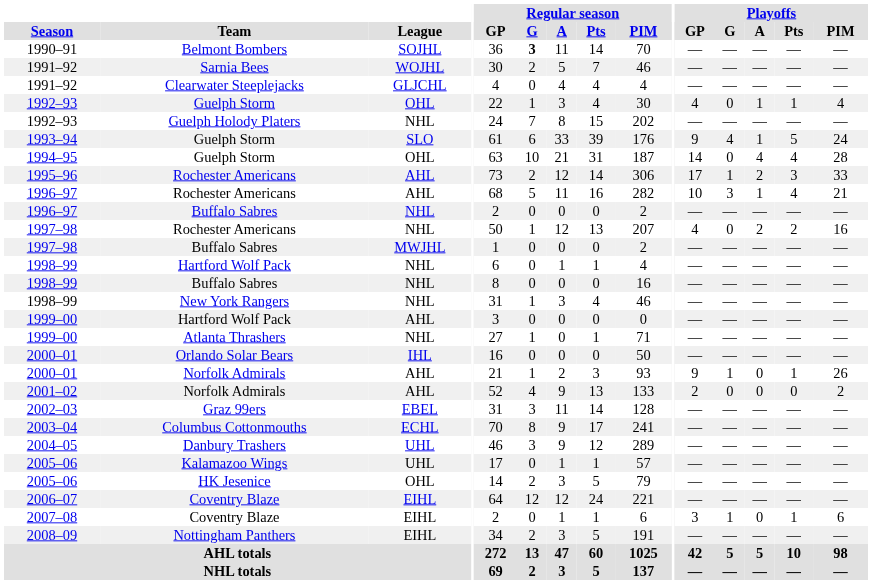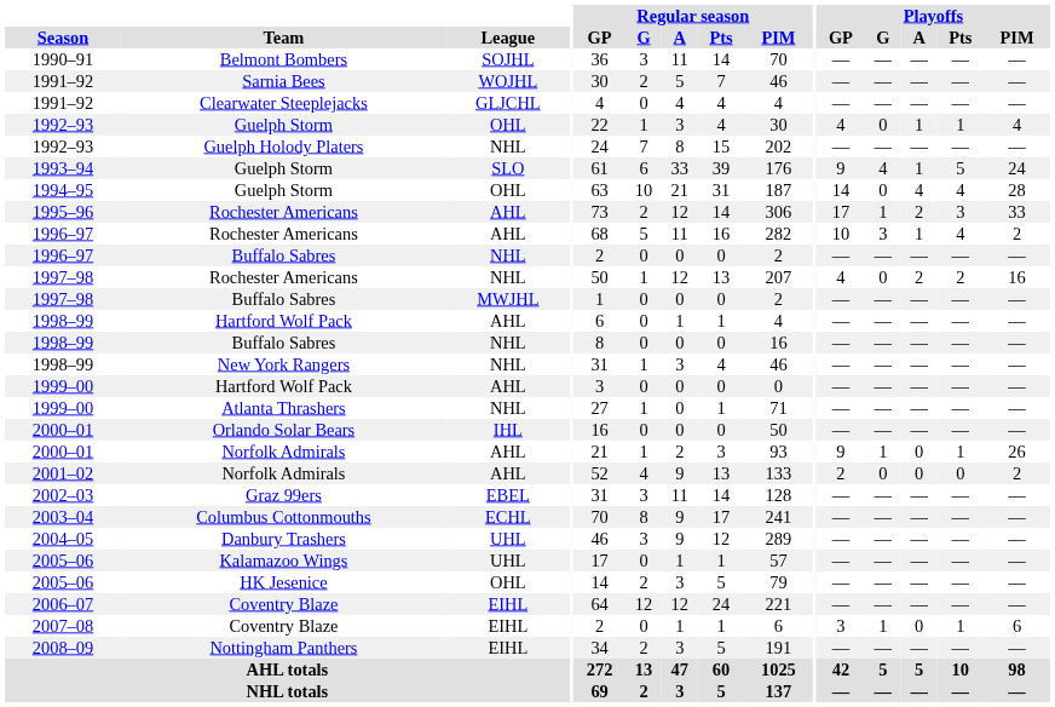 <table border="0" cellpadding="1" cellspacing="0" style="text-align:center; width:60em">
 <tr bgcolor="#e0e0e0">
 <th colspan="3" bgcolor="#ffffff"></th>
 <th rowspan="100" bgcolor="#ffffff"></th>
 <th colspan="5"><a href='#'>Regular season</a></th>
 <th rowspan="100" bgcolor="#ffffff"></th>
 <th colspan="5"><a href='#'>Playoffs</a></th>
 </tr>
 <tr bgcolor="#e0e0e0">
 <th><a href='#'>Season</a></th>
 <th>Team</th>
 <th>League</th>
 <th>GP</th>
 <th><a href='#'>G</a></th>
 <th><a href='#'>A</a></th>
 <th><a href='#'>Pts</a></th>
 <th><a href='#'>PIM</a></th>
 <th>GP</th>
 <th>G</th>
 <th>A</th>
 <th>Pts</th>
 <th>PIM</th>
 </tr>
 <tr>
 <td>1990–91</td>
 <td><a href='#'>Belmont Bombers</a></td>
 <td><a href='#'>SOJHL</a></td>
 <td>36</td>
-<td><strong>3</strong></td>
+<td>3</td>
 <td>11</td>
 <td>14</td>
 <td>70</td>
 <td>—</td>
 <td>—</td>
 <td>—</td>
 <td>—</td>
 <td>—</td>
 </tr>
 <tr bgcolor="#f0f0f0">
 <td>1991–92</td>
 <td><a href='#'>Sarnia Bees</a></td>
 <td><a href='#'>WOJHL</a></td>
 <td>30</td>
 <td>2</td>
 <td>5</td>
 <td>7</td>
 <td>46</td>
 <td>—</td>
 <td>—</td>
 <td>—</td>
 <td>—</td>
 <td>—</td>
 </tr>
 <tr>
 <td>1991–92</td>
 <td><a href='#'>Clearwater Steeplejacks</a></td>
 <td><a href='#'>GLJCHL</a></td>
 <td>4</td>
 <td>0</td>
 <td>4</td>
 <td>4</td>
 <td>4</td>
 <td>—</td>
 <td>—</td>
 <td>—</td>
 <td>—</td>
 <td>—</td>
 </tr>
 <tr bgcolor="#f0f0f0">
 <td><a href='#'>1992–93</a></td>
 <td><a href='#'>Guelph Storm</a></td>
 <td><a href='#'>OHL</a></td>
 <td>22</td>
 <td>1</td>
 <td>3</td>
 <td>4</td>
 <td>30</td>
 <td>4</td>
 <td>0</td>
 <td>1</td>
 <td>1</td>
 <td>4</td>
 </tr>
 <tr>
 <td>1992–93</td>
 <td><a href='#'>Guelph Holody Platers</a></td>
 <td>NHL</td>
 <td>24</td>
 <td>7</td>
 <td>8</td>
 <td>15</td>
 <td>202</td>
 <td>—</td>
 <td>—</td>
 <td>—</td>
 <td>—</td>
 <td>—</td>
 </tr>
 <tr bgcolor="#f0f0f0">
 <td><a href='#'>1993–94</a></td>
 <td>Guelph Storm</td>
 <td><a href='#'>SLO</a></td>
 <td>61</td>
 <td>6</td>
 <td>33</td>
 <td>39</td>
 <td>176</td>
 <td>9</td>
 <td>4</td>
 <td>1</td>
 <td>5</td>
 <td>24</td>
 </tr>
 <tr>
 <td><a href='#'>1994–95</a></td>
 <td>Guelph Storm</td>
 <td>OHL</td>
 <td>63</td>
 <td>10</td>
 <td>21</td>
 <td>31</td>
 <td>187</td>
 <td>14</td>
 <td>0</td>
 <td>4</td>
 <td>4</td>
 <td>28</td>
 </tr>
 <tr bgcolor="#f0f0f0">
 <td><a href='#'>1995–96</a></td>
 <td><a href='#'>Rochester Americans</a></td>
 <td><a href='#'>AHL</a></td>
 <td>73</td>
 <td>2</td>
 <td>12</td>
 <td>14</td>
 <td>306</td>
 <td>17</td>
 <td>1</td>
 <td>2</td>
 <td>3</td>
 <td>33</td>
 </tr>
 <tr>
 <td><a href='#'>1996–97</a></td>
 <td>Rochester Americans</td>
 <td>AHL</td>
 <td>68</td>
 <td>5</td>
 <td>11</td>
 <td>16</td>
 <td>282</td>
 <td>10</td>
 <td>3</td>
 <td>1</td>
 <td>4</td>
-<td>21</td>
+<td>2</td>
 </tr>
 <tr bgcolor="#f0f0f0">
 <td><a href='#'>1996–97</a></td>
 <td><a href='#'>Buffalo Sabres</a></td>
 <td><a href='#'>NHL</a></td>
 <td>2</td>
 <td>0</td>
 <td>0</td>
 <td>0</td>
 <td>2</td>
 <td>—</td>
 <td>—</td>
 <td>—</td>
 <td>—</td>
 <td>—</td>
 </tr>
 <tr>
 <td><a href='#'>1997–98</a></td>
 <td>Rochester Americans</td>
 <td>NHL</td>
 <td>50</td>
 <td>1</td>
 <td>12</td>
 <td>13</td>
 <td>207</td>
 <td>4</td>
 <td>0</td>
 <td>2</td>
 <td>2</td>
 <td>16</td>
 </tr>
 <tr bgcolor="#f0f0f0">
 <td><a href='#'>1997–98</a></td>
 <td>Buffalo Sabres</td>
 <td><a href='#'>MWJHL</a></td>
 <td>1</td>
 <td>0</td>
 <td>0</td>
 <td>0</td>
 <td>2</td>
 <td>—</td>
 <td>—</td>
 <td>—</td>
 <td>—</td>
 <td>—</td>
 </tr>
 <tr>
 <td><a href='#'>1998–99</a></td>
 <td><a href='#'>Hartford Wolf Pack</a></td>
-<td>NHL</td>
+<td>AHL</td>
 <td>6</td>
 <td>0</td>
 <td>1</td>
 <td>1</td>
 <td>4</td>
 <td>—</td>
 <td>—</td>
 <td>—</td>
 <td>—</td>
 <td>—</td>
 </tr>
 <tr bgcolor="#f0f0f0">
 <td><a href='#'>1998–99</a></td>
 <td>Buffalo Sabres</td>
 <td>NHL</td>
 <td>8</td>
 <td>0</td>
 <td>0</td>
 <td>0</td>
 <td>16</td>
 <td>—</td>
 <td>—</td>
 <td>—</td>
 <td>—</td>
 <td>—</td>
 </tr>
 <tr>
 <td>1998–99</td>
 <td><a href='#'>New York Rangers</a></td>
 <td>NHL</td>
 <td>31</td>
 <td>1</td>
 <td>3</td>
 <td>4</td>
 <td>46</td>
 <td>—</td>
 <td>—</td>
 <td>—</td>
 <td>—</td>
 <td>—</td>
 </tr>
 <tr bgcolor="#f0f0f0">
 <td><a href='#'>1999–00</a></td>
 <td>Hartford Wolf Pack</td>
 <td>AHL</td>
 <td>3</td>
 <td>0</td>
 <td>0</td>
 <td>0</td>
 <td>0</td>
 <td>—</td>
 <td>—</td>
 <td>—</td>
 <td>—</td>
 <td>—</td>
 </tr>
 <tr>
 <td><a href='#'>1999–00</a></td>
 <td><a href='#'>Atlanta Thrashers</a></td>
 <td>NHL</td>
 <td>27</td>
 <td>1</td>
 <td>0</td>
 <td>1</td>
 <td>71</td>
 <td>—</td>
 <td>—</td>
 <td>—</td>
 <td>—</td>
 <td>—</td>
 </tr>
 <tr bgcolor="#f0f0f0">
 <td><a href='#'>2000–01</a></td>
 <td><a href='#'>Orlando Solar Bears</a></td>
 <td><a href='#'>IHL</a></td>
 <td>16</td>
 <td>0</td>
 <td>0</td>
 <td>0</td>
 <td>50</td>
 <td>—</td>
 <td>—</td>
 <td>—</td>
 <td>—</td>
 <td>—</td>
 </tr>
 <tr>
 <td><a href='#'>2000–01</a></td>
 <td><a href='#'>Norfolk Admirals</a></td>
 <td>AHL</td>
 <td>21</td>
 <td>1</td>
 <td>2</td>
 <td>3</td>
 <td>93</td>
 <td>9</td>
 <td>1</td>
 <td>0</td>
 <td>1</td>
 <td>26</td>
 </tr>
 <tr bgcolor="#f0f0f0">
 <td><a href='#'>2001–02</a></td>
 <td>Norfolk Admirals</td>
 <td>AHL</td>
 <td>52</td>
 <td>4</td>
 <td>9</td>
 <td>13</td>
 <td>133</td>
 <td>2</td>
 <td>0</td>
 <td>0</td>
 <td>0</td>
 <td>2</td>
 </tr>
 <tr>
 <td><a href='#'>2002–03</a></td>
 <td><a href='#'>Graz 99ers</a></td>
 <td><a href='#'>EBEL</a></td>
 <td>31</td>
 <td>3</td>
 <td>11</td>
 <td>14</td>
 <td>128</td>
 <td>—</td>
 <td>—</td>
 <td>—</td>
 <td>—</td>
 <td>—</td>
 </tr>
 <tr bgcolor="#f0f0f0">
 <td><a href='#'>2003–04</a></td>
 <td><a href='#'>Columbus Cottonmouths</a></td>
 <td><a href='#'>ECHL</a></td>
 <td>70</td>
 <td>8</td>
 <td>9</td>
 <td>17</td>
 <td>241</td>
 <td>—</td>
 <td>—</td>
 <td>—</td>
 <td>—</td>
 <td>—</td>
 </tr>
 <tr>
 <td><a href='#'>2004–05</a></td>
 <td><a href='#'>Danbury Trashers</a></td>
 <td><a href='#'>UHL</a></td>
 <td>46</td>
 <td>3</td>
 <td>9</td>
 <td>12</td>
 <td>289</td>
 <td>—</td>
 <td>—</td>
 <td>—</td>
 <td>—</td>
 <td>—</td>
 </tr>
 <tr bgcolor="#f0f0f0">
 <td><a href='#'>2005–06</a></td>
 <td><a href='#'>Kalamazoo Wings</a></td>
 <td>UHL</td>
 <td>17</td>
 <td>0</td>
 <td>1</td>
 <td>1</td>
 <td>57</td>
 <td>—</td>
 <td>—</td>
 <td>—</td>
 <td>—</td>
 <td>—</td>
 </tr>
 <tr>
 <td><a href='#'>2005–06</a></td>
 <td><a href='#'>HK Jesenice</a></td>
 <td>OHL</td>
 <td>14</td>
 <td>2</td>
 <td>3</td>
 <td>5</td>
 <td>79</td>
 <td>—</td>
 <td>—</td>
 <td>—</td>
 <td>—</td>
 <td>—</td>
 </tr>
 <tr bgcolor="#f0f0f0">
 <td><a href='#'>2006–07</a></td>
 <td><a href='#'>Coventry Blaze</a></td>
 <td><a href='#'>EIHL</a></td>
 <td>64</td>
 <td>12</td>
 <td>12</td>
 <td>24</td>
 <td>221</td>
 <td>—</td>
 <td>—</td>
 <td>—</td>
 <td>—</td>
 <td>—</td>
 </tr>
 <tr>
 <td><a href='#'>2007–08</a></td>
 <td>Coventry Blaze</td>
 <td>EIHL</td>
 <td>2</td>
 <td>0</td>
 <td>1</td>
 <td>1</td>
 <td>6</td>
 <td>3</td>
 <td>1</td>
 <td>0</td>
 <td>1</td>
 <td>6</td>
 </tr>
 <tr bgcolor="#f0f0f0">
 <td><a href='#'>2008–09</a></td>
 <td><a href='#'>Nottingham Panthers</a></td>
 <td>EIHL</td>
 <td>34</td>
 <td>2</td>
 <td>3</td>
 <td>5</td>
 <td>191</td>
 <td>—</td>
 <td>—</td>
 <td>—</td>
 <td>—</td>
 <td>—</td>
 </tr>
 <tr bgcolor="#e0e0e0">
 <th colspan="3">AHL totals</th>
 <th>272</th>
 <th>13</th>
 <th>47</th>
 <th>60</th>
 <th>1025</th>
 <th>42</th>
 <th>5</th>
 <th>5</th>
 <th>10</th>
 <th>98</th>
 </tr>
 <tr bgcolor="#e0e0e0">
 <th colspan="3">NHL totals</th>
 <th>69</th>
 <th>2</th>
 <th>3</th>
 <th>5</th>
 <th>137</th>
 <th>—</th>
 <th>—</th>
 <th>—</th>
 <th>—</th>
 <th>—</th>
 </tr>
 </table>
